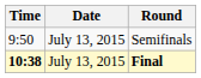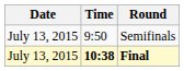 <table class="wikitable">
 <tr>
+<th>Date</th>
 <th>Time</th>
-<th>Date</th>
 <th>Round</th>
 </tr>
 <tr>
+<td>July 13, 2015</td>
 <td>9:50</td>
-<td>July 13, 2015</td>
 <td>Semifinals</td>
 </tr>
 <tr style=background:lemonchiffon>
+<td>July 13, 2015</td>
 <td><strong>10:38</strong></td>
-<td>July 13, 2015</td>
 <td><strong>Final</strong></td>
 </tr>
 </table>
